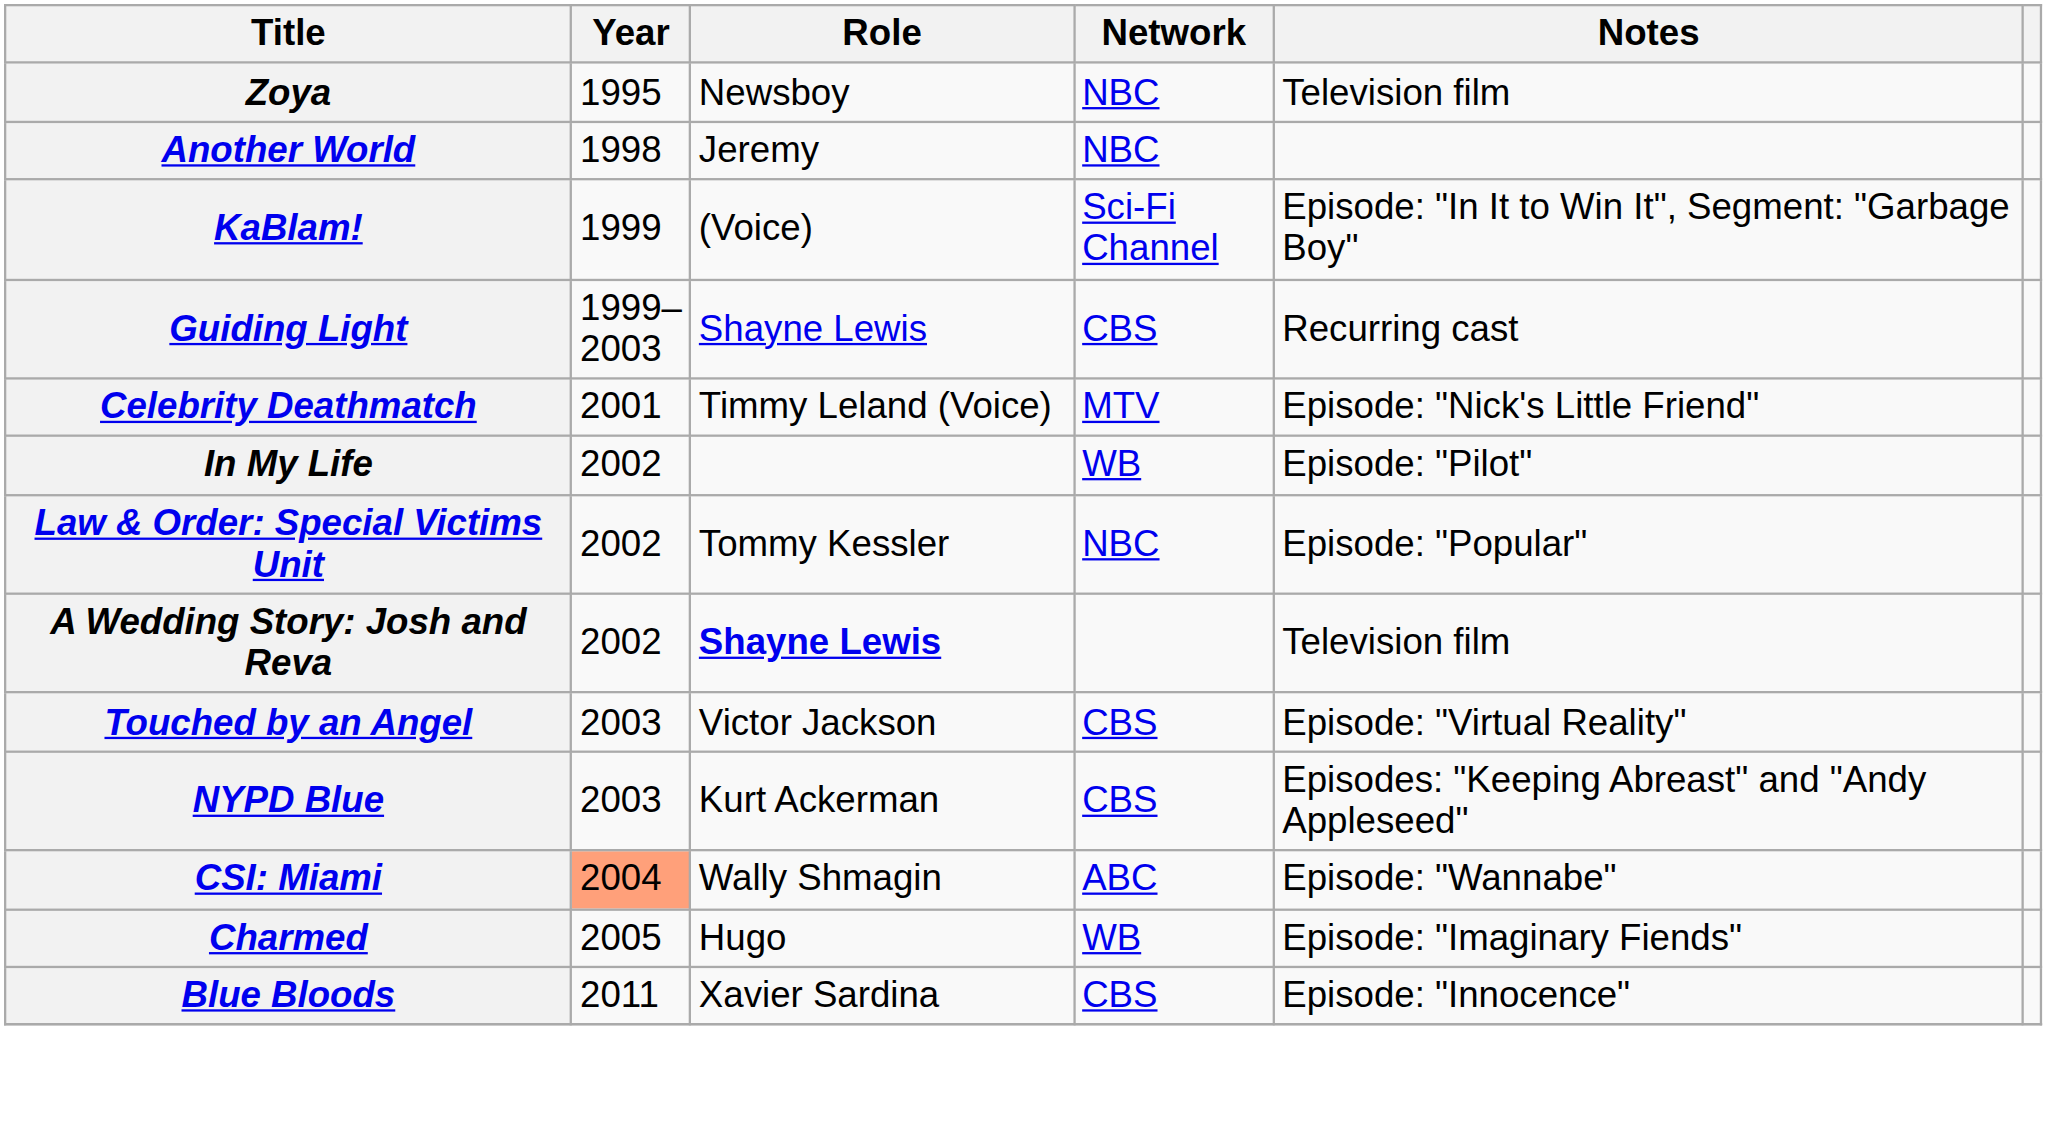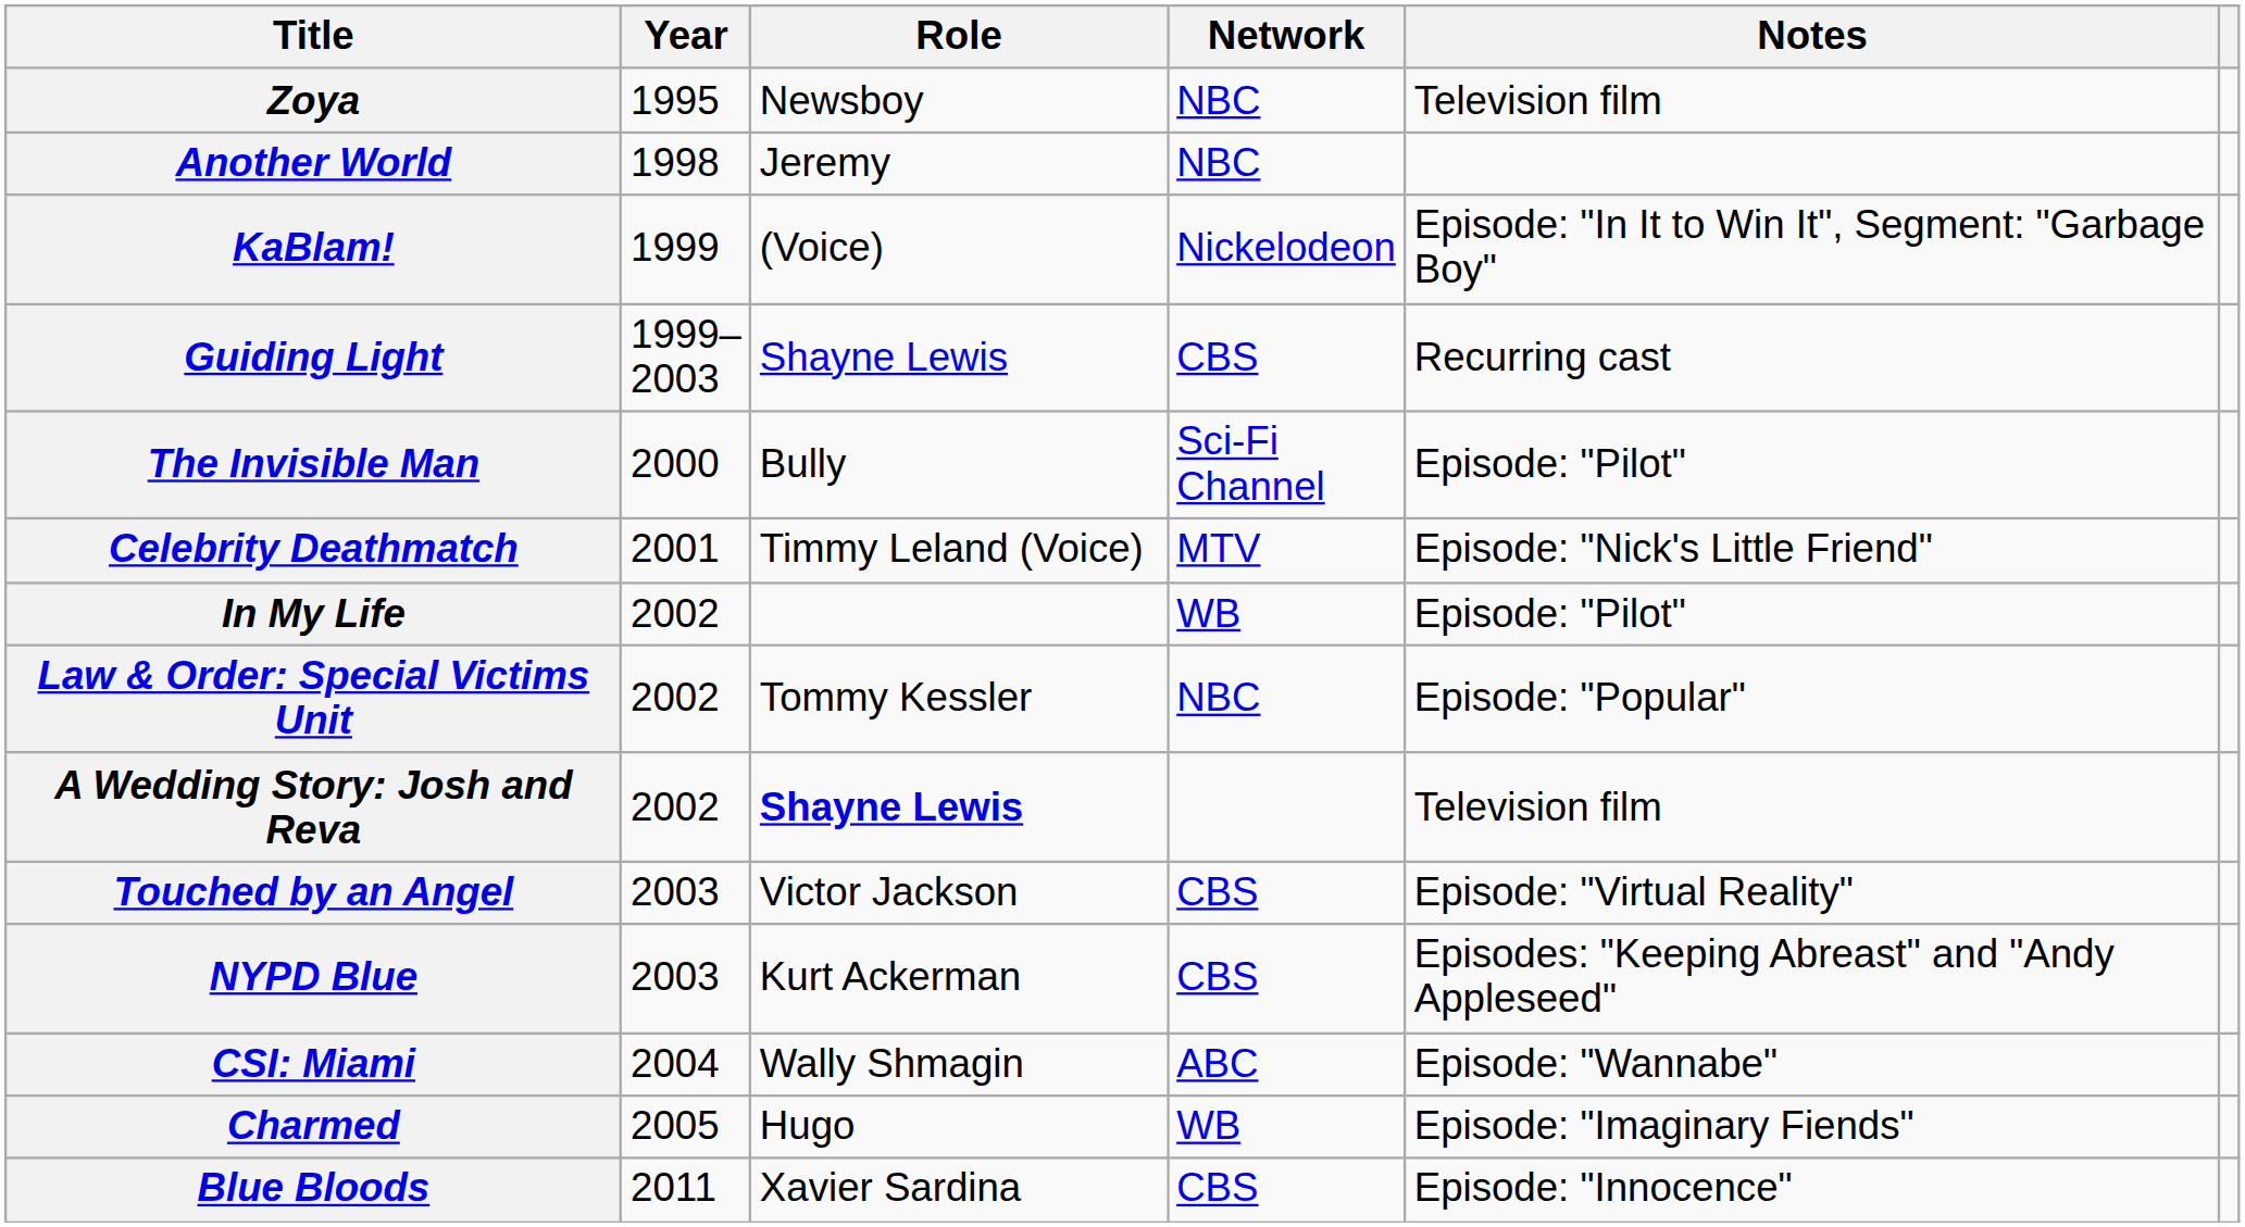 <table class="wikitable plainrowheaders sortable" style="margin-right: 0;">
 <tr>
 <th scope="col" style="width: 15em;">Title</th>
 <th scope="col" style="width: 1em;">Year</th>
 <th scope="col" style="width: 10em;">Role</th>
 <th scope="col" style="width: 5em;">Network</th>
 <th scope="col" style="width: 20em;" class="unsortable">Notes</th>
 <th scope="col" class="unsortable"></th>
 </tr>
 <tr>
 <th scope="row"><em>Zoya</em></th>
 <td>1995</td>
 <td>Newsboy</td>
 <td><a href='#'>NBC</a></td>
 <td>Television film</td>
 <td></td>
 </tr>
 <tr>
 <th scope="row"><em><a href='#'>Another World</a></em></th>
 <td>1998</td>
 <td>Jeremy</td>
 <td><a href='#'>NBC</a></td>
 <td></td>
 <td></td>
 </tr>
 <tr>
 <th scope="row"><em><a href='#'>KaBlam!</a></em></th>
 <td>1999</td>
 <td>(Voice)</td>
-<td><a href='#'>Sci-Fi Channel</a></td>
+<td><a href='#'>Nickelodeon</a></td>
 <td>Episode: "In It to Win It", Segment: "Garbage Boy"</td>
 <td></td>
 </tr>
 <tr>
 <th scope="row"><em><a href='#'>Guiding Light</a></em></th>
 <td>1999–2003</td>
 <td><a href='#'>Shayne Lewis</a></td>
 <td><a href='#'>CBS</a></td>
 <td>Recurring cast</td>
+<td></td>
+</tr>
+<tr>
+<th scope="row"><em><a href='#'>The Invisible Man</a></em></th>
+<td>2000</td>
+<td>Bully</td>
+<td><a href='#'>Sci-Fi Channel</a></td>
+<td>Episode: "Pilot"</td>
 <td></td>
 </tr>
 <tr>
 <th scope="row"><em><a href='#'>Celebrity Deathmatch</a></em></th>
 <td>2001</td>
 <td>Timmy Leland (Voice)</td>
 <td><a href='#'>MTV</a></td>
 <td>Episode: "Nick's Little Friend"</td>
 <td></td>
 </tr>
 <tr>
 <th scope="row"><em>In My Life</em></th>
 <td>2002</td>
 <td></td>
 <td><a href='#'>WB</a></td>
 <td>Episode: "Pilot"</td>
 <td></td>
 </tr>
 <tr>
 <th scope="row"><em><a href='#'>Law & Order: Special Victims Unit</a></em></th>
 <td>2002</td>
 <td>Tommy Kessler</td>
 <td><a href='#'>NBC</a></td>
 <td>Episode: "Popular"</td>
 <td></td>
 </tr>
 <tr>
 <th scope="row"><em>A Wedding Story: Josh and Reva</em></th>
 <td>2002</td>
 <td><strong><a href='#'>Shayne Lewis</a></strong></td>
 <td></td>
 <td>Television film</td>
 <td></td>
 </tr>
 <tr>
 <th scope="row"><em><a href='#'>Touched by an Angel</a></em></th>
 <td>2003</td>
 <td>Victor Jackson</td>
 <td><a href='#'>CBS</a></td>
 <td>Episode: "Virtual Reality"</td>
 <td></td>
 </tr>
 <tr>
 <th scope="row"><em><a href='#'>NYPD Blue</a></em></th>
 <td>2003</td>
 <td>Kurt Ackerman</td>
 <td><a href='#'>CBS</a></td>
 <td>Episodes: "Keeping Abreast" and "Andy Appleseed"</td>
 <td></td>
 </tr>
 <tr>
 <th scope="row"><em><a href='#'>CSI: Miami</a></em></th>
-<td style="background: lightsalmon;">2004</td>
+<td>2004</td>
 <td>Wally Shmagin</td>
 <td><a href='#'>ABC</a></td>
 <td>Episode: "Wannabe"</td>
 <td></td>
 </tr>
 <tr>
 <th scope="row"><em><a href='#'>Charmed</a></em></th>
 <td>2005</td>
 <td>Hugo</td>
 <td><a href='#'>WB</a></td>
 <td>Episode: "Imaginary Fiends"</td>
 <td></td>
 </tr>
 <tr>
 <th scope="row"><em><a href='#'>Blue Bloods</a></em></th>
 <td>2011</td>
 <td>Xavier Sardina</td>
 <td><a href='#'>CBS</a></td>
 <td>Episode: "Innocence"</td>
 <td></td>
 </tr>
 <tr>
 </tr>
 </table>
